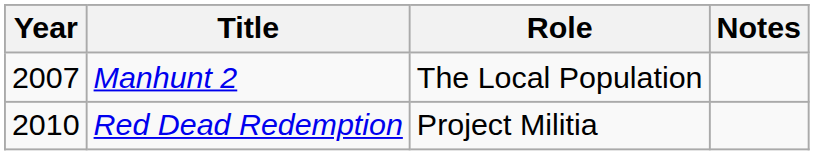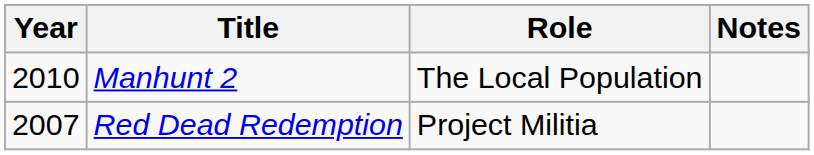 <table class="wikitable sortable">
 <tr>
 <th>Year</th>
 <th>Title</th>
 <th>Role</th>
 <th>Notes</th>
 </tr>
 <tr>
-<td>2007</td>
+<td>2010</td>
 <td><em><a href='#'>Manhunt 2</a></em></td>
 <td>The Local Population</td>
 <td></td>
 </tr>
 <tr>
-<td>2010</td>
+<td>2007</td>
 <td><em><a href='#'>Red Dead Redemption</a></em></td>
 <td>Project Militia</td>
 <td></td>
 </tr>
 </table>
